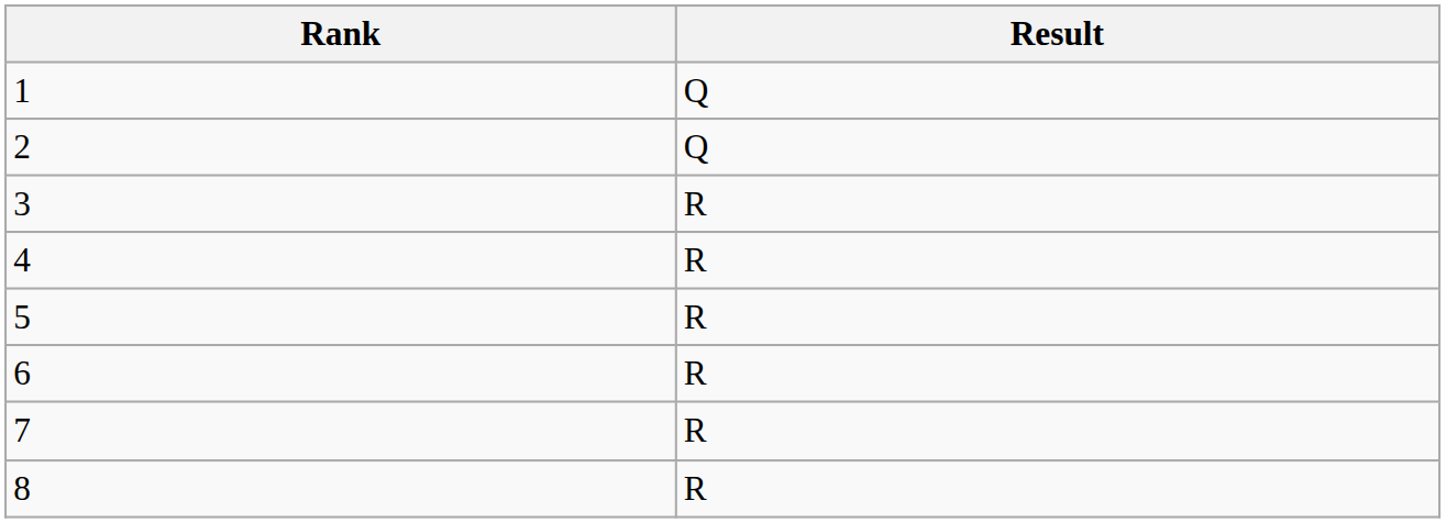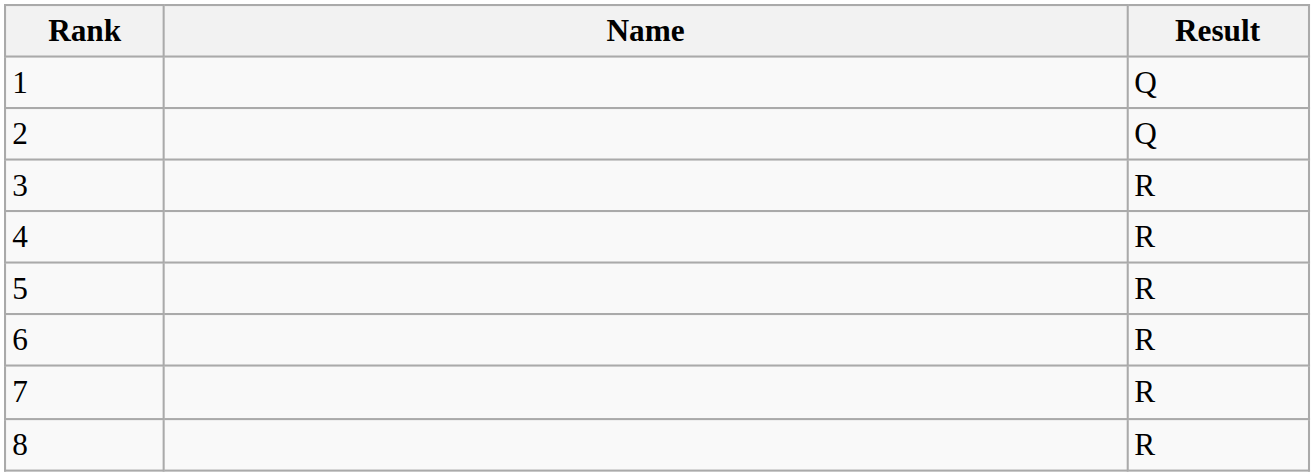 <table class=wikitable style="font-size:95%" width="40%">
 <tr>
 <th width=20>Rank</th>
+<th width=250>Name</th>
 <th width=25>Result</th>
 </tr>
 <tr>
 <td>1</td>
+<td></td>
 <td>Q</td>
 </tr>
 <tr>
 <td>2</td>
+<td></td>
 <td>Q</td>
 </tr>
 <tr>
 <td>3</td>
+<td></td>
 <td>R</td>
 </tr>
 <tr>
 <td>4</td>
+<td></td>
 <td>R</td>
 </tr>
 <tr>
 <td>5</td>
+<td></td>
 <td>R</td>
 </tr>
 <tr>
 <td>6</td>
+<td></td>
 <td>R</td>
 </tr>
 <tr>
 <td>7</td>
+<td></td>
 <td>R</td>
 </tr>
 <tr>
 <td>8</td>
+<td></td>
 <td>R</td>
 </tr>
 </table>
